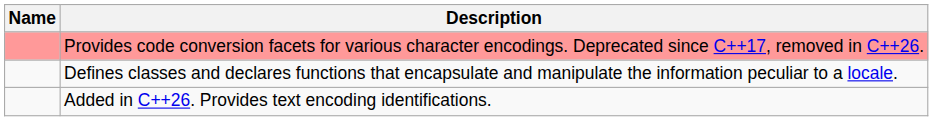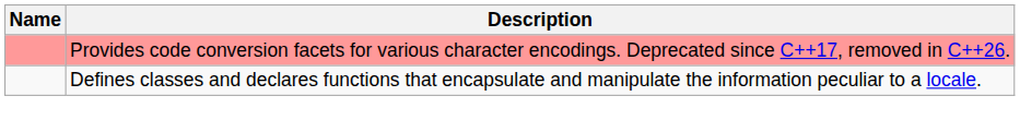 <table class="wikitable">
 <tr>
 <th>Name</th>
 <th>Description</th>
 </tr>
 <tr>
 <td style="background:#F99"></td>
 <td style="background:#F99">Provides code conversion facets for various character encodings. Deprecated since <a href='#'>C++17</a>, removed in <a href='#'>C++26</a>.</td>
 </tr>
 <tr>
 <td></td>
 <td>Defines classes and declares functions that encapsulate and manipulate the information peculiar to a <a href='#'>locale</a>.</td>
 </tr>
-<tr>
-<td></td>
-<td>Added in <a href='#'>C++26</a>. Provides text encoding identifications.</td>
-</tr>
 </table>
